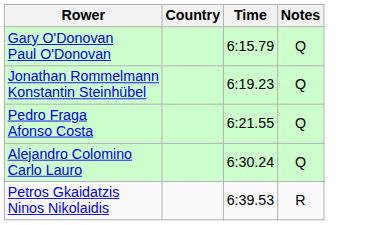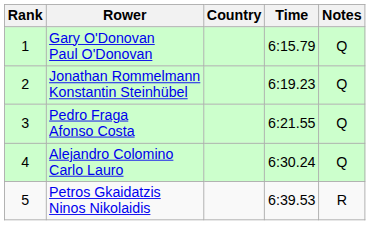 <table class="wikitable" style="text-align:center">
 <tr>
+<th>Rank</th>
 <th>Rower</th>
 <th>Country</th>
 <th>Time</th>
 <th>Notes</th>
 </tr>
 <tr bgcolor=ccffcc>
+<td>1</td>
 <td align="left"><a href='#'>Gary O'Donovan</a><br><a href='#'>Paul O'Donovan</a></td>
 <td align="left"></td>
 <td>6:15.79</td>
 <td>Q</td>
 </tr>
 <tr bgcolor=ccffcc>
+<td>2</td>
 <td align="left"><a href='#'>Jonathan Rommelmann</a><br><a href='#'>Konstantin Steinhübel</a></td>
 <td align="left"></td>
 <td>6:19.23</td>
 <td>Q</td>
 </tr>
 <tr bgcolor=ccffcc>
+<td>3</td>
 <td align="left"><a href='#'>Pedro Fraga</a><br><a href='#'>Afonso Costa</a></td>
 <td align="left"></td>
 <td>6:21.55</td>
 <td>Q</td>
 </tr>
 <tr bgcolor=ccffcc>
+<td>4</td>
 <td align="left"><a href='#'>Alejandro Colomino</a><br><a href='#'>Carlo Lauro</a></td>
 <td align="left"></td>
 <td>6:30.24</td>
 <td>Q</td>
 </tr>
 <tr>
+<td>5</td>
 <td align="left"><a href='#'>Petros Gkaidatzis</a><br><a href='#'>Ninos Nikolaidis</a></td>
 <td align="left"></td>
 <td>6:39.53</td>
 <td>R</td>
 </tr>
 </table>
